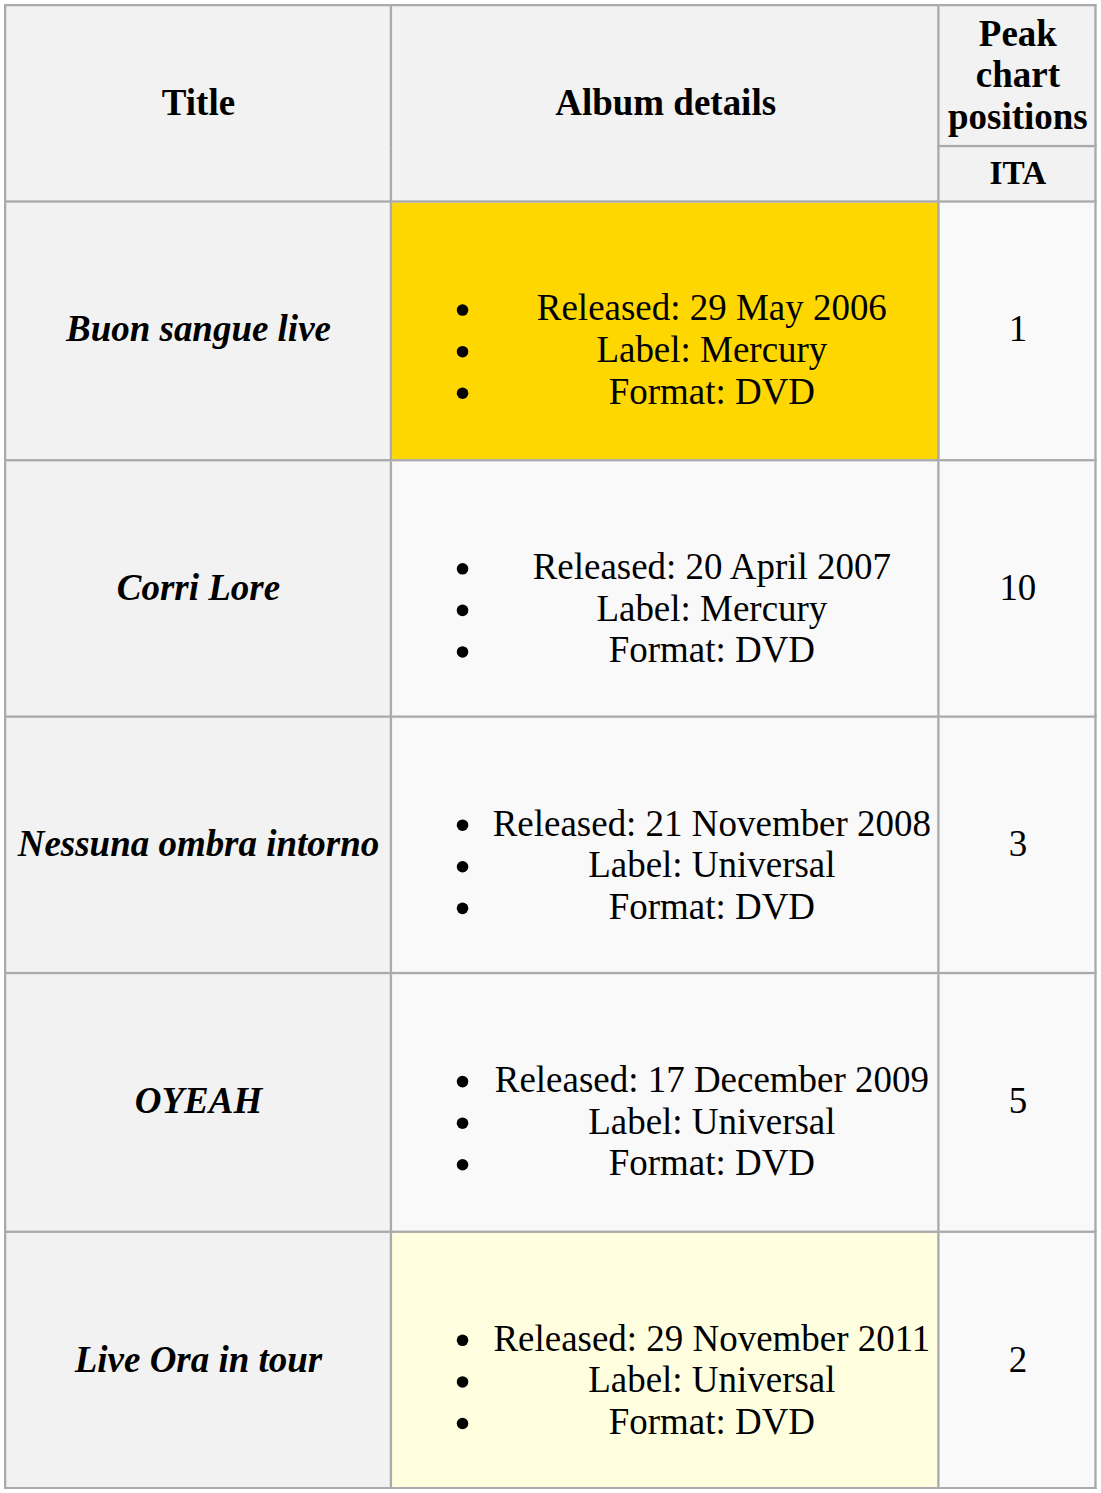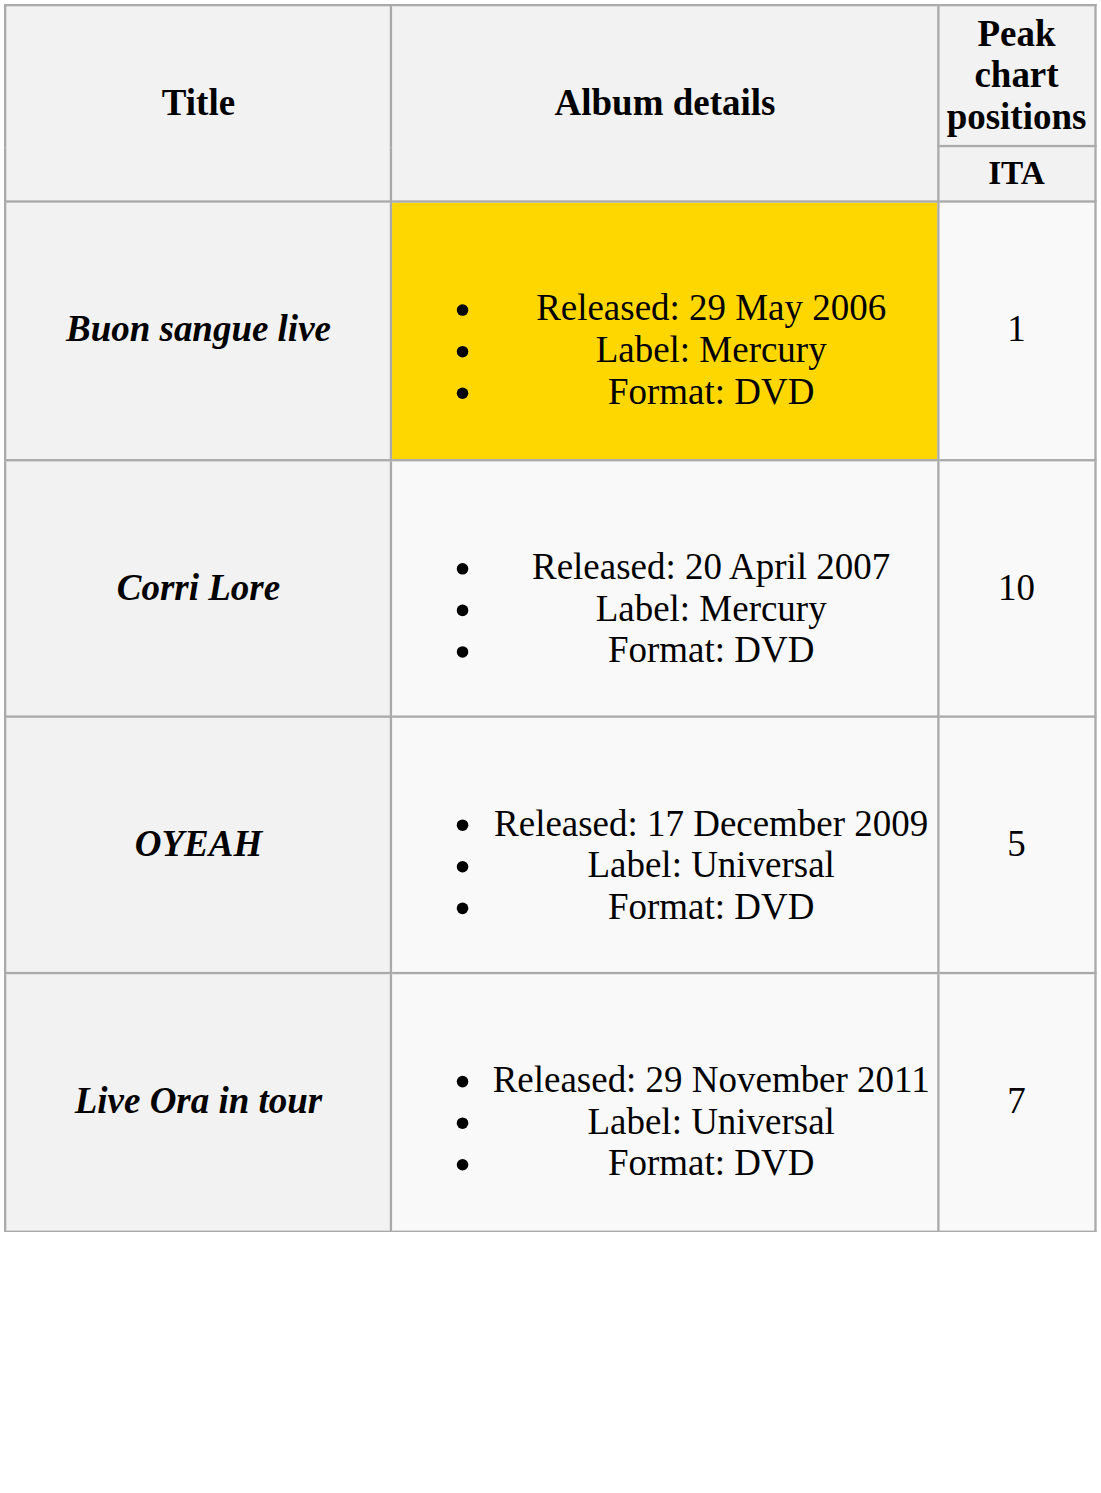 <table class="wikitable plainrowheaders" style="text-align:center;" border="1">
 <tr>
 <th scope="col" rowspan="2" style="width:10em;">Title</th>
 <th scope="col" rowspan="2">Album details</th>
 <th scope="col">Peak chart positions</th>
 </tr>
 <tr>
 <th scope="col" style="width:3em;font-size:90%;">ITA<br></th>
 </tr>
 <tr>
 <th scope="row"><em>Buon sangue live</em></th>
 <td style="background: gold;"><br><ul><li>Released: 29 May 2006</li><li>Label: Mercury</li><li>Format: DVD</li></ul></td>
 <td>1</td>
 </tr>
 <tr>
 <th scope="row"><em>Corri Lore</em></th>
 <td><br><ul><li>Released: 20 April 2007</li><li>Label: Mercury</li><li>Format: DVD</li></ul></td>
 <td>10</td>
 </tr>
 <tr>
-<th scope="row"><em>Nessuna ombra intorno</em></th>
-<td><br><ul><li>Released: 21 November 2008</li><li>Label: Universal</li><li>Format: DVD</li></ul></td>
-<td>3</td>
-</tr>
-<tr>
 <th scope="row"><em>OYEAH</em></th>
 <td><br><ul><li>Released: 17 December 2009</li><li>Label: Universal</li><li>Format: DVD</li></ul></td>
 <td>5</td>
 </tr>
 <tr>
 <th scope="row"><em>Live Ora in tour</em></th>
-<td style="background: lightyellow;"><br><ul><li>Released: 29 November 2011</li><li>Label: Universal</li><li>Format: DVD</li></ul></td>
-<td>2</td>
+<td><br><ul><li>Released: 29 November 2011</li><li>Label: Universal</li><li>Format: DVD</li></ul></td>
+<td>7</td>
 </tr>
 </table>
